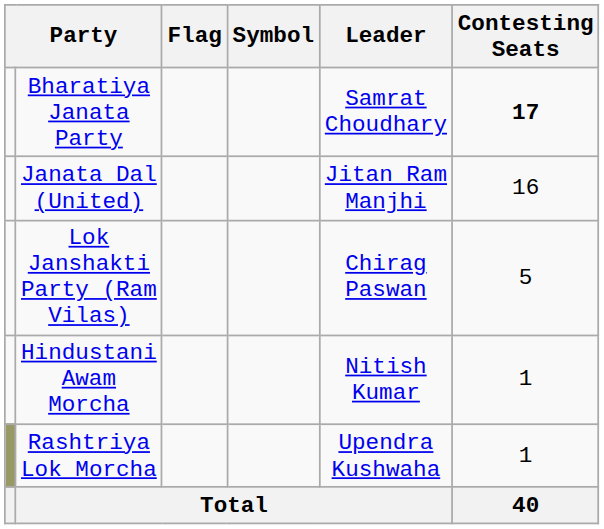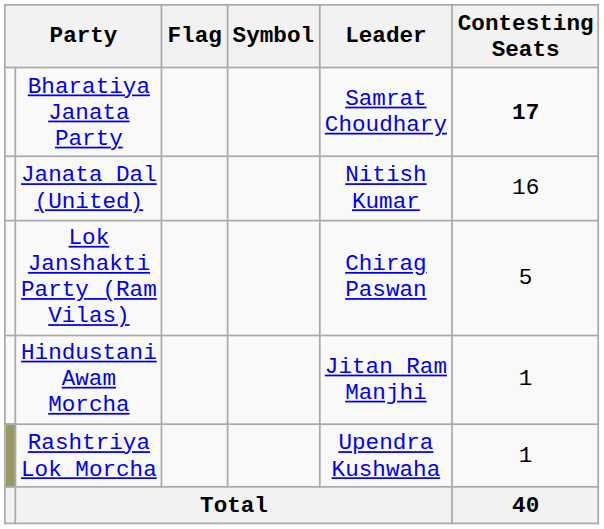 <table class="wikitable" width=50%; style="text-align:center">
 <tr>
 <th colspan="2">Party</th>
 <th>Flag</th>
 <th>Symbol</th>
 <th>Leader</th>
 <th>Contesting Seats</th>
 </tr>
 <tr>
 <td></td>
 <td><a href='#'>Bharatiya Janata Party</a></td>
 <td></td>
 <td></td>
 <td><a href='#'>Samrat Choudhary</a></td>
 <td><strong>17</strong></td>
 </tr>
 <tr>
 <td></td>
 <td><a href='#'>Janata Dal (United)</a></td>
 <td></td>
 <td></td>
-<td><a href='#'>Jitan Ram Manjhi</a></td>
+<td><a href='#'>Nitish Kumar</a></td>
 <td>16</td>
 </tr>
 <tr>
 <td></td>
 <td><a href='#'>Lok Janshakti Party (Ram Vilas)</a></td>
 <td></td>
 <td></td>
 <td><a href='#'>Chirag Paswan</a></td>
 <td>5</td>
 </tr>
 <tr>
 <td></td>
 <td><a href='#'>Hindustani Awam Morcha</a></td>
 <td></td>
 <td></td>
-<td><a href='#'>Nitish Kumar</a></td>
+<td><a href='#'>Jitan Ram Manjhi</a></td>
 <td>1</td>
 </tr>
 <tr>
 <td bgcolor="#999966"></td>
 <td><a href='#'>Rashtriya Lok Morcha</a></td>
 <td></td>
 <td></td>
 <td><a href='#'>Upendra Kushwaha</a></td>
 <td>1</td>
 </tr>
 <tr>
 <th></th>
 <th colspan=4><strong>Total</strong></th>
 <th>40</th>
 </tr>
 </table>
